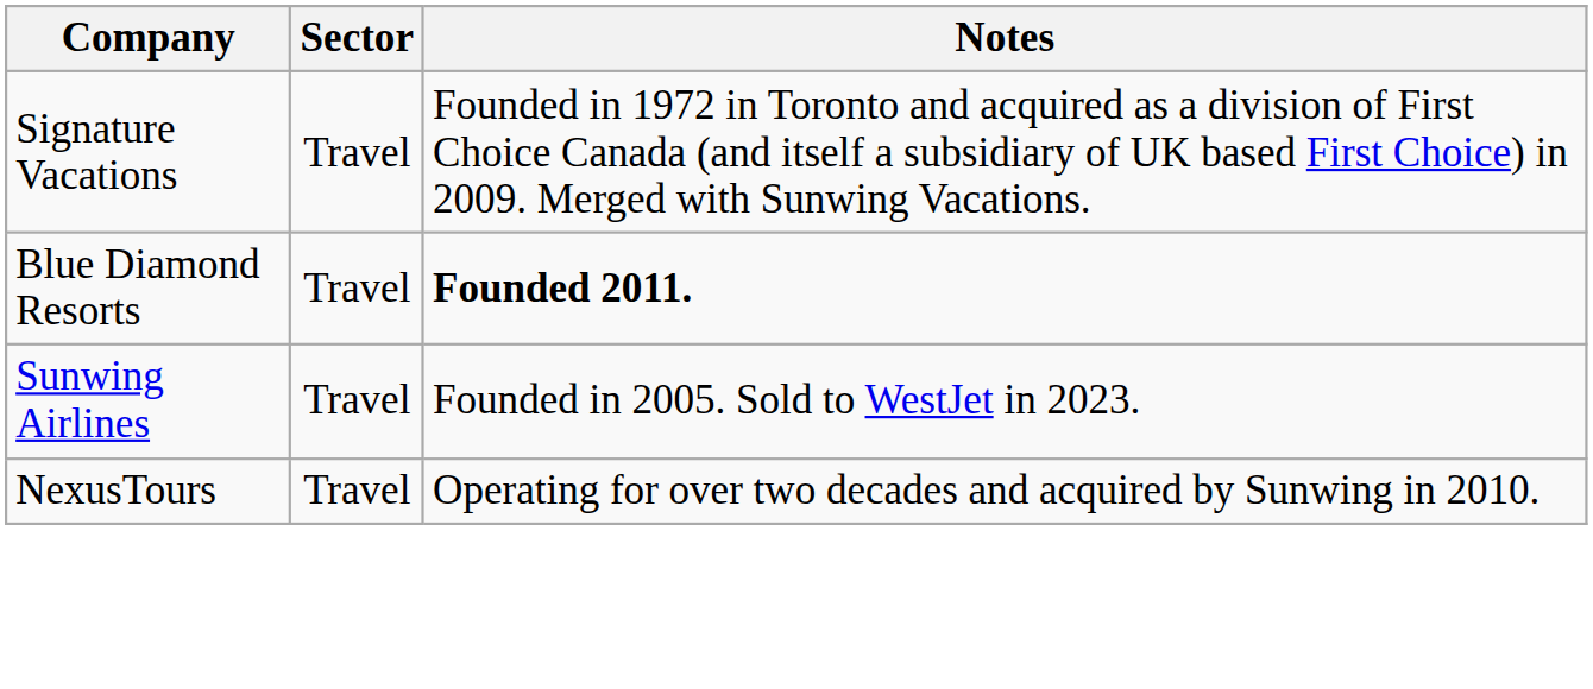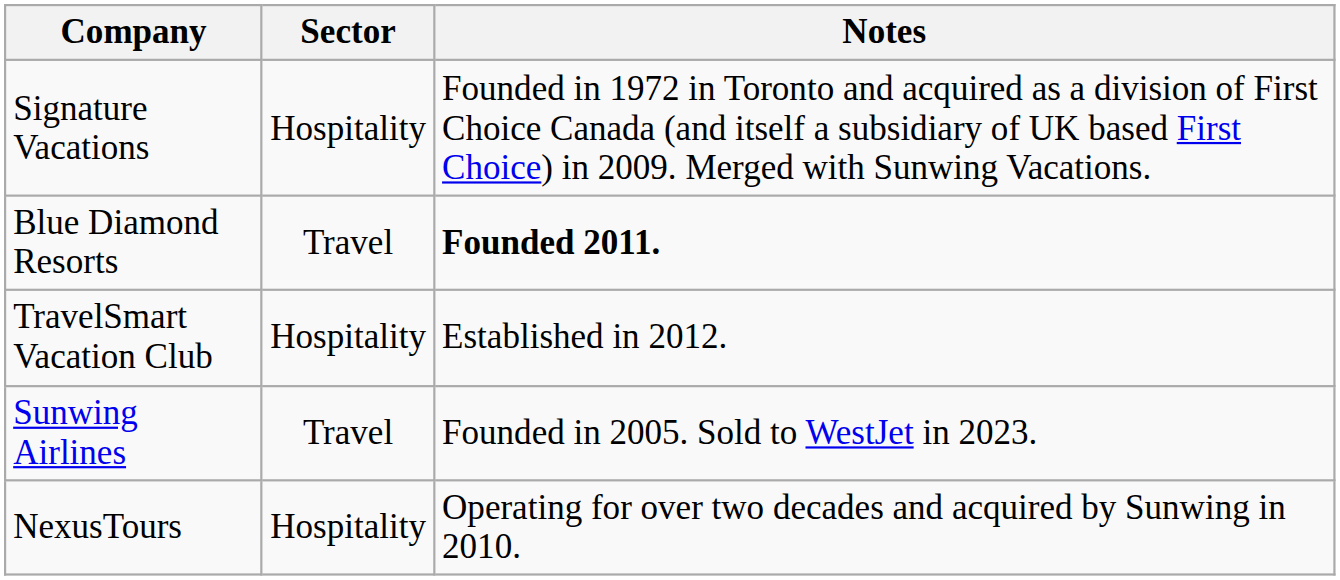 <table class="wikitable sortable">
 <tr>
 <th>Company</th>
 <th>Sector</th>
 <th>Notes</th>
 </tr>
 <tr>
 <td>Signature Vacations</td>
-<td align="center">Travel</td>
+<td align="center">Hospitality</td>
 <td>Founded in 1972 in Toronto and acquired as a division of First Choice Canada (and itself a subsidiary of UK based <a href='#'>First Choice</a>) in 2009. Merged with Sunwing Vacations.</td>
 </tr>
 <tr>
 <td>Blue Diamond Resorts</td>
 <td align="center">Travel</td>
 <td><strong>Founded 2011.</strong></td>
 </tr>
 <tr>
+<td>TravelSmart Vacation Club</td>
+<td align="center">Hospitality</td>
+<td>Established in 2012.</td>
+</tr>
+<tr>
 <td><a href='#'>Sunwing Airlines</a></td>
 <td align="center">Travel</td>
 <td>Founded in 2005. Sold to <a href='#'>WestJet</a> in 2023.</td>
 </tr>
 <tr>
 <td>NexusTours</td>
-<td align="center">Travel</td>
+<td align="center">Hospitality</td>
 <td>Operating for over two decades and acquired by Sunwing in 2010.</td>
 </tr>
 </table>
